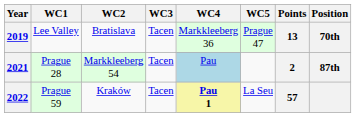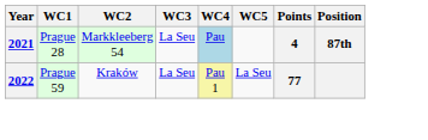 <table class="wikitable" style="font-size: 90%; text-align: center">
 <tr>
 <th>Year</th>
 <th>WC1</th>
 <th>WC2</th>
 <th>WC3</th>
 <th>WC4</th>
 <th>WC5</th>
 <th>Points</th>
 <th>Position</th>
 </tr>
 <tr>
-<th><a href='#'>2019</a></th>
-<td><a href='#'>Lee Valley</a> <br> </td>
-<td><a href='#'>Bratislava</a> <br> </td>
-<td><a href='#'>Tacen</a> <br> </td>
-<td style="background:#DFFFDF;"><a href='#'>Markkleeberg</a><br>36</td>
-<td style="background:#DFFFDF;"><a href='#'>Prague</a> <br>47</td>
-<th>13</th>
-<th>70th</th>
-</tr>
-<tr>
 <th><a href='#'>2021</a></th>
 <td style="background:#DFFFDF;"><a href='#'>Prague</a> <br>28</td>
 <td style="background:#DFFFDF;"><a href='#'>Markkleeberg</a><br>54</td>
-<td><a href='#'>Tacen</a> <br> </td>
+<td><a href='#'>La Seu</a> <br> </td>
 <td style="background: lightblue;"><a href='#'>Pau</a> <br> </td>
 <td></td>
-<th>2</th>
+<th>4</th>
 <th>87th</th>
 </tr>
 <tr>
 <th><a href='#'>2022</a></th>
 <td style="background:#DFFFDF;"><a href='#'>Prague</a> <br>59</td>
 <td><a href='#'>Kraków</a> <br> </td>
-<td><a href='#'>Tacen</a> <br> </td>
-<td style="background:#F7F6A8;"><strong><a href='#'>Pau</a> <br>1</strong></td>
 <td><a href='#'>La Seu</a> <br> </td>
-<th>57</th>
+<td style="background:#F7F6A8;"><a href='#'>Pau</a> <br>1</td>
+<td><a href='#'>La Seu</a> <br> </td>
+<th>77</th>
 <th></th>
 </tr>
 </table>
